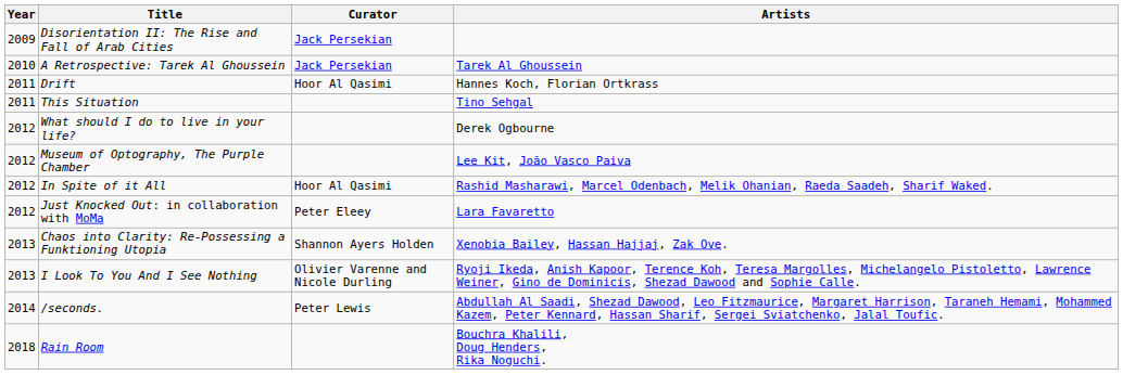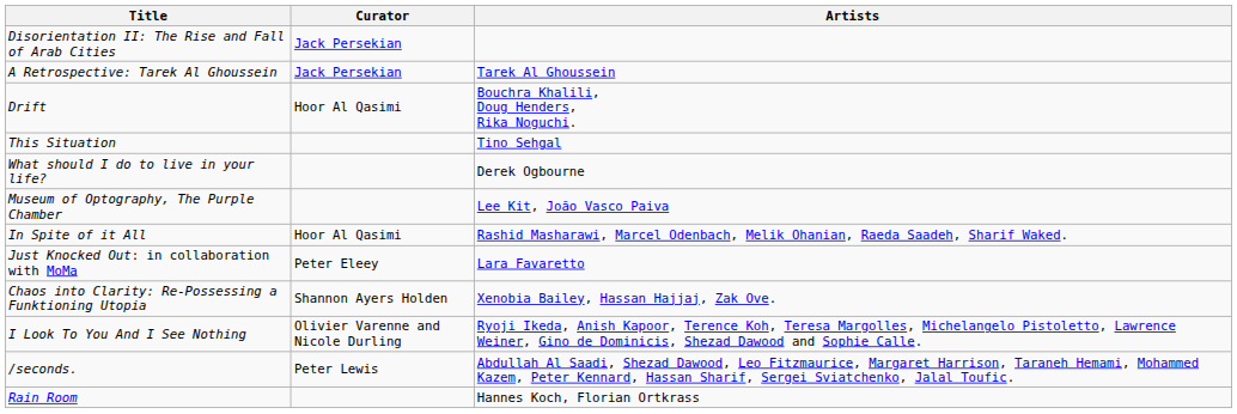 <table class="wikitable">
 <tr>
-<th>Year</th>
 <th>Title</th>
 <th>Curator</th>
 <th>Artists</th>
 </tr>
 <tr>
-<td>2009</td>
 <td><em>Disorientation II: The Rise and Fall of Arab Cities</em></td>
 <td><a href='#'>Jack Persekian</a></td>
 <td></td>
 </tr>
 <tr>
-<td>2010</td>
 <td><em>A Retrospective: Tarek Al Ghoussein</em></td>
 <td><a href='#'>Jack Persekian</a></td>
 <td><a href='#'>Tarek Al Ghoussein</a></td>
 </tr>
 <tr>
-<td>2011</td>
 <td><em>Drift</em></td>
 <td>Hoor Al Qasimi</td>
-<td>Hannes Koch, Florian Ortkrass</td>
+<td><a href='#'>Bouchra Khalili</a>,<br><a href='#'>Doug Henders</a>,<br><a href='#'>Rika Noguchi</a>.</td>
 </tr>
 <tr>
-<td>2011</td>
 <td><em>This Situation</em></td>
 <td></td>
 <td><a href='#'>Tino Sehgal</a></td>
 </tr>
 <tr>
-<td>2012</td>
 <td><em>What should I do to live in your life?</em></td>
 <td></td>
 <td>Derek Ogbourne</td>
 </tr>
 <tr>
-<td>2012</td>
 <td><em>Museum of Optography, The Purple Chamber</em></td>
 <td></td>
 <td><a href='#'>Lee Kit</a>, <a href='#'>João Vasco Paiva</a></td>
 </tr>
 <tr>
-<td>2012</td>
 <td><em>In Spite of it All</em></td>
 <td>Hoor Al Qasimi</td>
 <td><a href='#'>Rashid Masharawi</a>,  <a href='#'>Marcel Odenbach</a>, <a href='#'>Melik Ohanian</a>, <a href='#'>Raeda Saadeh</a>, <a href='#'>Sharif Waked</a>.</td>
 </tr>
 <tr>
-<td>2012</td>
 <td><em>Just Knocked Out</em>: in collaboration with <a href='#'>MoMa</a></td>
 <td>Peter Eleey</td>
 <td><a href='#'>Lara Favaretto</a></td>
 </tr>
 <tr>
-<td>2013</td>
 <td><em>Chaos into Clarity: Re-Possessing a Funktioning Utopia</em></td>
 <td>Shannon Ayers Holden</td>
 <td><a href='#'>Xenobia Bailey</a>, <a href='#'>Hassan Hajjaj</a>, <a href='#'>Zak Ove</a>.</td>
 </tr>
 <tr>
-<td>2013</td>
 <td><em>I Look To You And I See Nothing</em></td>
 <td>Olivier Varenne and Nicole Durling</td>
 <td><a href='#'>Ryoji Ikeda</a>, <a href='#'>Anish Kapoor</a>, <a href='#'>Terence Koh</a>, <a href='#'>Teresa Margolles</a>, <a href='#'>Michelangelo Pistoletto</a>, <a href='#'>Lawrence Weiner</a>, <a href='#'>Gino de Dominicis</a>, <a href='#'>Shezad Dawood</a> and <a href='#'>Sophie Calle</a>.</td>
 </tr>
 <tr>
-<td>2014</td>
 <td><em>/seconds.</em></td>
 <td>Peter Lewis</td>
 <td><a href='#'>Abdullah Al Saadi</a>, <a href='#'>Shezad Dawood</a>, <a href='#'>Leo Fitzmaurice</a>, <a href='#'>Margaret Harrison</a>, <a href='#'>Taraneh Hemami</a>, <a href='#'>Mohammed Kazem</a>, <a href='#'>Peter Kennard</a>, <a href='#'>Hassan Sharif</a>, <a href='#'>Sergei Sviatchenko</a>, <a href='#'>Jalal Toufic</a>.</td>
 </tr>
 <tr>
-<td>2018</td>
 <td><em><a href='#'>Rain Room</a></em></td>
 <td></td>
-<td><a href='#'>Bouchra Khalili</a>,<br><a href='#'>Doug Henders</a>,<br><a href='#'>Rika Noguchi</a>.</td>
+<td>Hannes Koch, Florian Ortkrass</td>
 </tr>
 </table>
